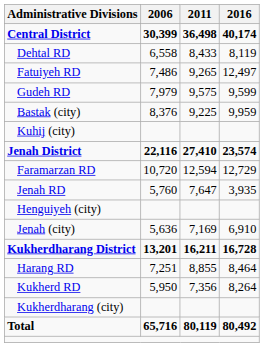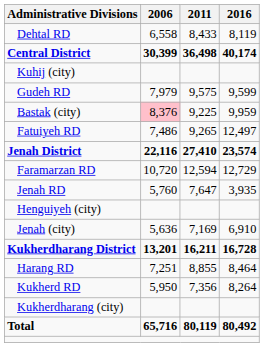 <table class="wikitable">
 <tr>
 <th>Administrative Divisions</th>
 <th>2006</th>
 <th>2011</th>
 <th>2016</th>
 </tr>
 <tr>
+<td style="padding-left: 1em;"><a href='#'>Dehtal RD</a></td>
+<td style="text-align: right;">6,558</td>
+<td style="text-align: right;">8,433</td>
+<td style="text-align: right;">8,119</td>
+</tr>
+<tr>
 <td><strong><a href='#'>Central District</a></strong></td>
 <td style="text-align: right;"><strong>30,399</strong></td>
 <td style="text-align: right;"><strong>36,498</strong></td>
 <td style="text-align: right;"><strong>40,174</strong></td>
 </tr>
 <tr>
-<td style="padding-left: 1em;"><a href='#'>Dehtal RD</a></td>
-<td style="text-align: right;">6,558</td>
-<td style="text-align: right;">8,433</td>
-<td style="text-align: right;">8,119</td>
-</tr>
-<tr>
-<td style="padding-left: 1em;"><a href='#'>Fatuiyeh RD</a></td>
-<td style="text-align: right;">7,486</td>
-<td style="text-align: right;">9,265</td>
-<td style="text-align: right;">12,497</td>
+<td style="padding-left: 1em;"><a href='#'>Kuhij</a> (city)</td>
+<td style="text-align: right;"></td>
+<td style="text-align: right;"></td>
+<td style="text-align: right;"></td>
 </tr>
 <tr>
 <td style="padding-left: 1em;"><a href='#'>Gudeh RD</a></td>
 <td style="text-align: right;">7,979</td>
 <td style="text-align: right;">9,575</td>
 <td style="text-align: right;">9,599</td>
 </tr>
 <tr>
 <td style="padding-left: 1em;"><a href='#'>Bastak</a> (city)</td>
-<td style="text-align: right;">8,376</td>
+<td style="background: pink; text-align: right;">8,376</td>
 <td style="text-align: right;">9,225</td>
 <td style="text-align: right;">9,959</td>
 </tr>
 <tr>
-<td style="padding-left: 1em;"><a href='#'>Kuhij</a> (city)</td>
-<td style="text-align: right;"></td>
-<td style="text-align: right;"></td>
-<td style="text-align: right;"></td>
+<td style="padding-left: 1em;"><a href='#'>Fatuiyeh RD</a></td>
+<td style="text-align: right;">7,486</td>
+<td style="text-align: right;">9,265</td>
+<td style="text-align: right;">12,497</td>
 </tr>
 <tr>
 <td><strong><a href='#'>Jenah District</a></strong></td>
 <td style="text-align: right;"><strong>22,116</strong></td>
 <td style="text-align: right;"><strong>27,410</strong></td>
 <td style="text-align: right;"><strong>23,574</strong></td>
 </tr>
 <tr>
 <td style="padding-left: 1em;"><a href='#'>Faramarzan RD</a></td>
 <td style="text-align: right;">10,720</td>
 <td style="text-align: right;">12,594</td>
 <td style="text-align: right;">12,729</td>
 </tr>
 <tr>
 <td style="padding-left: 1em;"><a href='#'>Jenah RD</a></td>
 <td style="text-align: right;">5,760</td>
 <td style="text-align: right;">7,647</td>
 <td style="text-align: right;">3,935</td>
 </tr>
 <tr>
 <td style="padding-left: 1em;"><a href='#'>Henguiyeh</a> (city)</td>
 <td style="text-align: right;"></td>
 <td style="text-align: right;"></td>
 <td style="text-align: right;"></td>
 </tr>
 <tr>
 <td style="padding-left: 1em;"><a href='#'>Jenah</a> (city)</td>
 <td style="text-align: right;">5,636</td>
 <td style="text-align: right;">7,169</td>
 <td style="text-align: right;">6,910</td>
 </tr>
 <tr>
 <td><strong><a href='#'>Kukherdharang District</a></strong></td>
 <td style="text-align: right;"><strong>13,201</strong></td>
 <td style="text-align: right;"><strong>16,211</strong></td>
 <td style="text-align: right;"><strong>16,728</strong></td>
 </tr>
 <tr>
 <td style="padding-left: 1em;"><a href='#'>Harang RD</a></td>
 <td style="text-align: right;">7,251</td>
 <td style="text-align: right;">8,855</td>
 <td style="text-align: right;">8,464</td>
 </tr>
 <tr>
 <td style="padding-left: 1em;"><a href='#'>Kukherd RD</a></td>
 <td style="text-align: right;">5,950</td>
 <td style="text-align: right;">7,356</td>
 <td style="text-align: right;">8,264</td>
 </tr>
 <tr>
 <td style="padding-left: 1em;"><a href='#'>Kukherdharang</a> (city)</td>
 <td style="text-align: right;"></td>
 <td style="text-align: right;"></td>
 <td style="text-align: right;"></td>
 </tr>
 <tr>
 <td><strong>Total</strong></td>
 <td style="text-align: right;"><strong>65,716</strong></td>
 <td style="text-align: right;"><strong>80,119</strong></td>
 <td style="text-align: right;"><strong>80,492</strong></td>
 </tr>
 <tr>
 <td colspan=4></td>
 </tr>
 </table>
